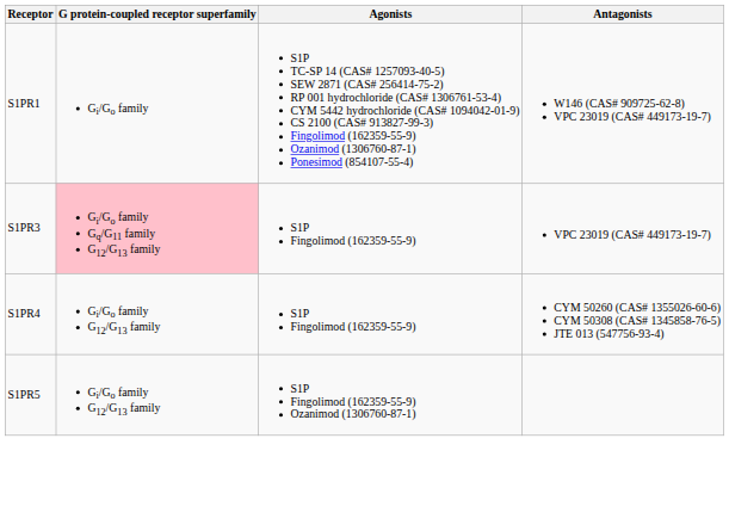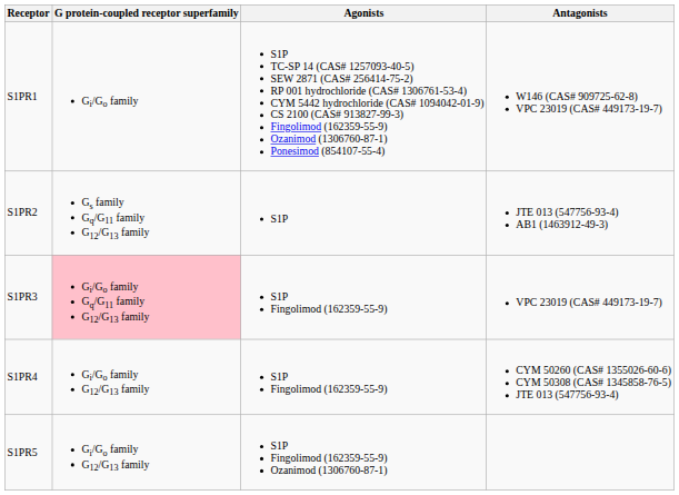 <table class="wikitable">
 <tr>
 <th>Receptor</th>
 <th>G protein-coupled receptor superfamily</th>
 <th>Agonists</th>
 <th>Antagonists</th>
 </tr>
 <tr>
 <td>S1PR1</td>
 <td><br><ul><li>G<sub>i</sub>/G<sub>o</sub> family</li></ul></td>
 <td><br><ul><li>S1P</li><li>TC-SP 14 (CAS# 1257093-40-5)</li><li>SEW 2871 (CAS# 256414-75-2)</li><li>RP 001 hydrochloride (CAS# 1306761-53-4)</li><li>CYM 5442 hydrochloride (CAS# 1094042-01-9)</li><li>CS 2100 (CAS# 913827-99-3)</li><li><a href='#'>Fingolimod</a> (162359-55-9)</li><li><a href='#'>Ozanimod</a> (1306760-87-1)</li><li><a href='#'>Ponesimod</a> (854107-55-4)</li></ul></td>
 <td><br><ul><li>W146 (CAS# 909725-62-8)</li><li>VPC 23019  (CAS# 449173-19-7)</li></ul></td>
+</tr>
+<tr>
+<td>S1PR2</td>
+<td><br><ul><li>G<sub>s</sub> family</li><li>G<sub>q</sub>/G<sub>11</sub> family</li><li>G<sub>12</sub>/G<sub>13</sub> family</li></ul></td>
+<td><br><ul><li>S1P</li></ul></td>
+<td><br><ul><li>JTE 013 (547756-93-4)</li><li>AB1 (1463912-49-3)</li></ul></td>
 </tr>
 <tr>
 <td>S1PR3</td>
 <td style="background: pink;"><br><ul><li>G<sub>i</sub>/G<sub>o</sub> family</li><li>G<sub>q</sub>/G<sub>11</sub> family</li><li>G<sub>12</sub>/G<sub>13</sub> family</li></ul></td>
 <td><br><ul><li>S1P</li><li>Fingolimod (162359-55-9)</li></ul></td>
 <td><br><ul><li>VPC 23019 (CAS# 449173-19-7)</li></ul></td>
 </tr>
 <tr>
 <td>S1PR4</td>
 <td><br><ul><li>G<sub>i</sub>/G<sub>o</sub> family</li><li>G<sub>12</sub>/G<sub>13</sub> family</li></ul></td>
 <td><br><ul><li>S1P</li><li>Fingolimod (162359-55-9)</li></ul></td>
 <td><br><ul><li>CYM 50260 (CAS# 1355026-60-6)</li><li>CYM 50308 (CAS# 1345858-76-5)</li><li>JTE 013 (547756-93-4)</li></ul></td>
 </tr>
 <tr>
 <td>S1PR5</td>
 <td><br><ul><li>G<sub>i</sub>/G<sub>o</sub> family</li><li>G<sub>12</sub>/G<sub>13</sub> family</li></ul></td>
 <td><br><ul><li>S1P</li><li>Fingolimod (162359-55-9)</li><li>Ozanimod (1306760-87-1)</li></ul></td>
 <td></td>
 </tr>
 </table>
